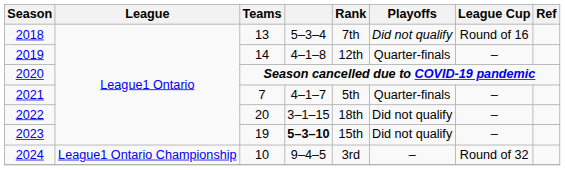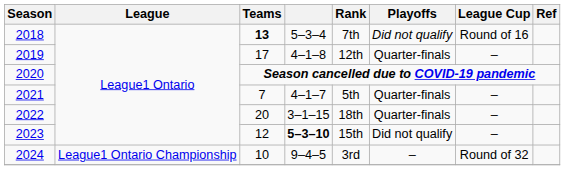 <table class="wikitable" style="text-align: center;">
 <tr>
 <th>Season</th>
 <th>League</th>
 <th>Teams</th>
 <th></th>
 <th>Rank</th>
 <th>Playoffs</th>
 <th>League Cup</th>
 <th>Ref</th>
 </tr>
 <tr>
 <td><a href='#'>2018</a></td>
 <td rowspan="6"><a href='#'>League1 Ontario</a></td>
-<td>13</td>
+<td><strong>13</strong></td>
 <td>5–3–4</td>
 <td>7th</td>
 <td><em>Did not qualify</em></td>
 <td>Round of 16</td>
 <td></td>
 </tr>
 <tr>
 <td><a href='#'>2019</a></td>
-<td>14</td>
+<td>17</td>
 <td>4–1–8</td>
 <td>12th</td>
 <td>Quarter-finals</td>
 <td>–</td>
 <td></td>
 </tr>
 <tr>
 <td><a href='#'>2020</a></td>
 <td colspan="6"><strong><em>Season cancelled due to <a href='#'>COVID-19 pandemic</a></em></strong></td>
 </tr>
 <tr>
 <td><a href='#'>2021</a></td>
 <td>7</td>
 <td>4–1–7</td>
 <td>5th</td>
 <td>Quarter-finals</td>
 <td>–</td>
 <td></td>
 </tr>
 <tr>
 <td><a href='#'>2022</a></td>
 <td>20</td>
 <td>3–1–15</td>
 <td>18th</td>
-<td>Did not qualify</td>
+<td>Quarter-finals</td>
 <td>–</td>
 <td></td>
 </tr>
 <tr>
 <td><a href='#'>2023</a></td>
-<td>19</td>
+<td>12</td>
 <td><strong>5–3–10</strong></td>
 <td>15th</td>
 <td>Did not qualify</td>
 <td>–</td>
 <td></td>
 </tr>
 <tr>
 <td><a href='#'>2024</a></td>
 <td><a href='#'>League1 Ontario Championship</a></td>
 <td>10</td>
 <td>9–4–5</td>
 <td>3rd</td>
 <td>–</td>
 <td>Round of 32</td>
 <td></td>
 </tr>
 <tr>
 </tr>
 </table>
